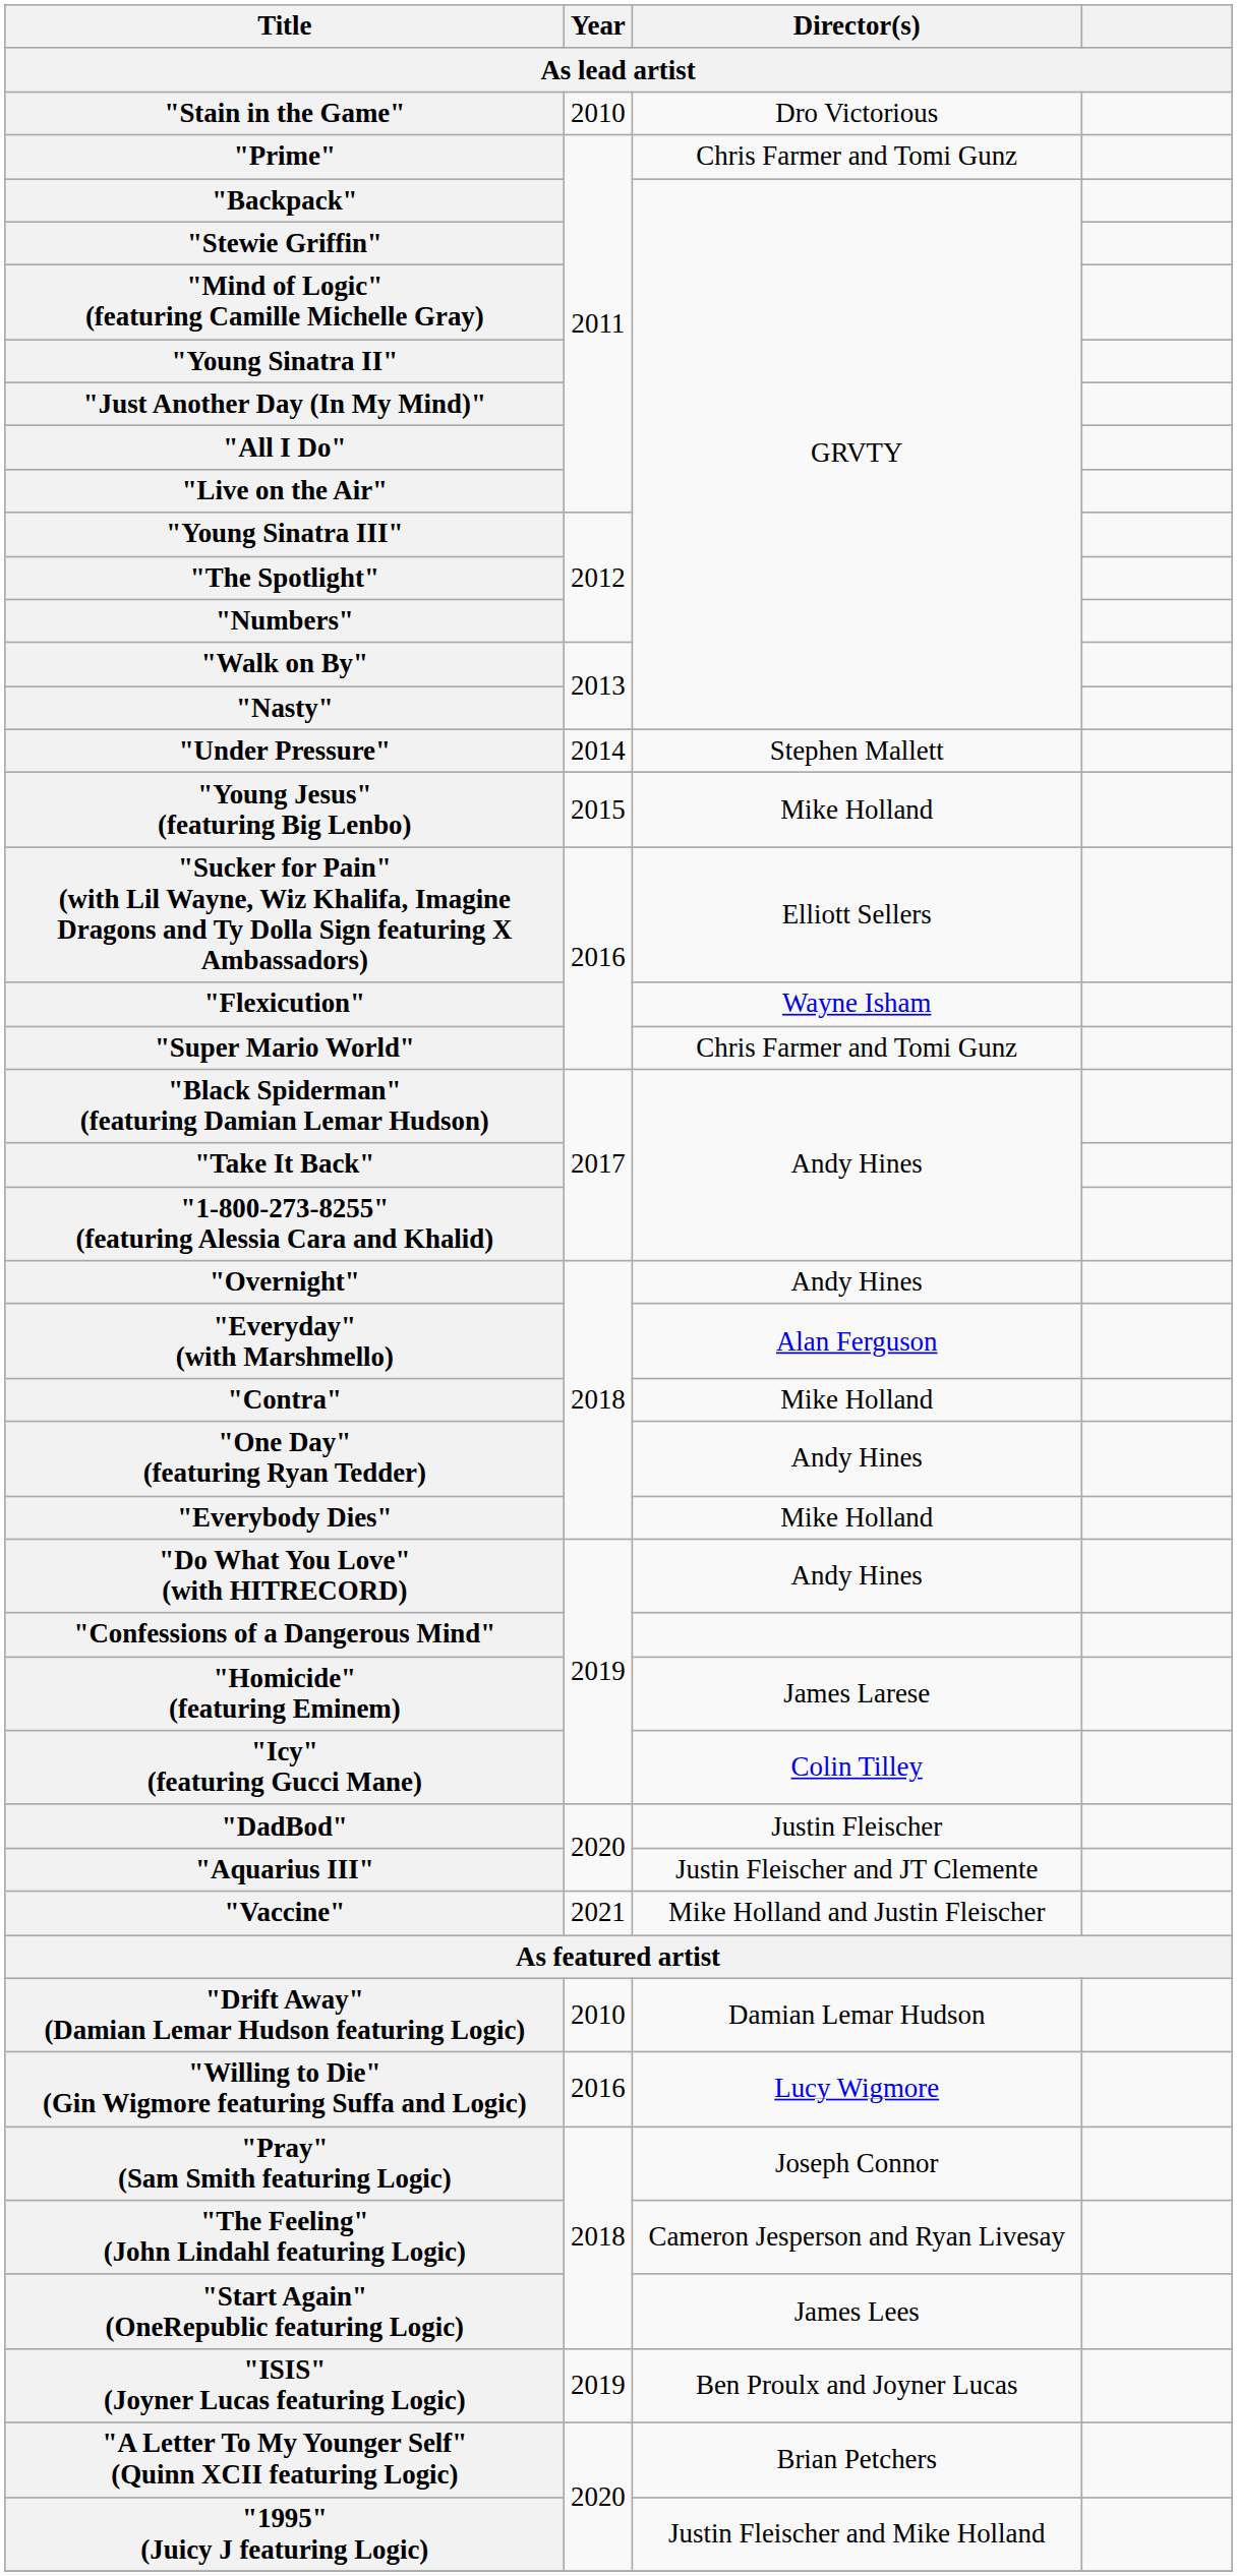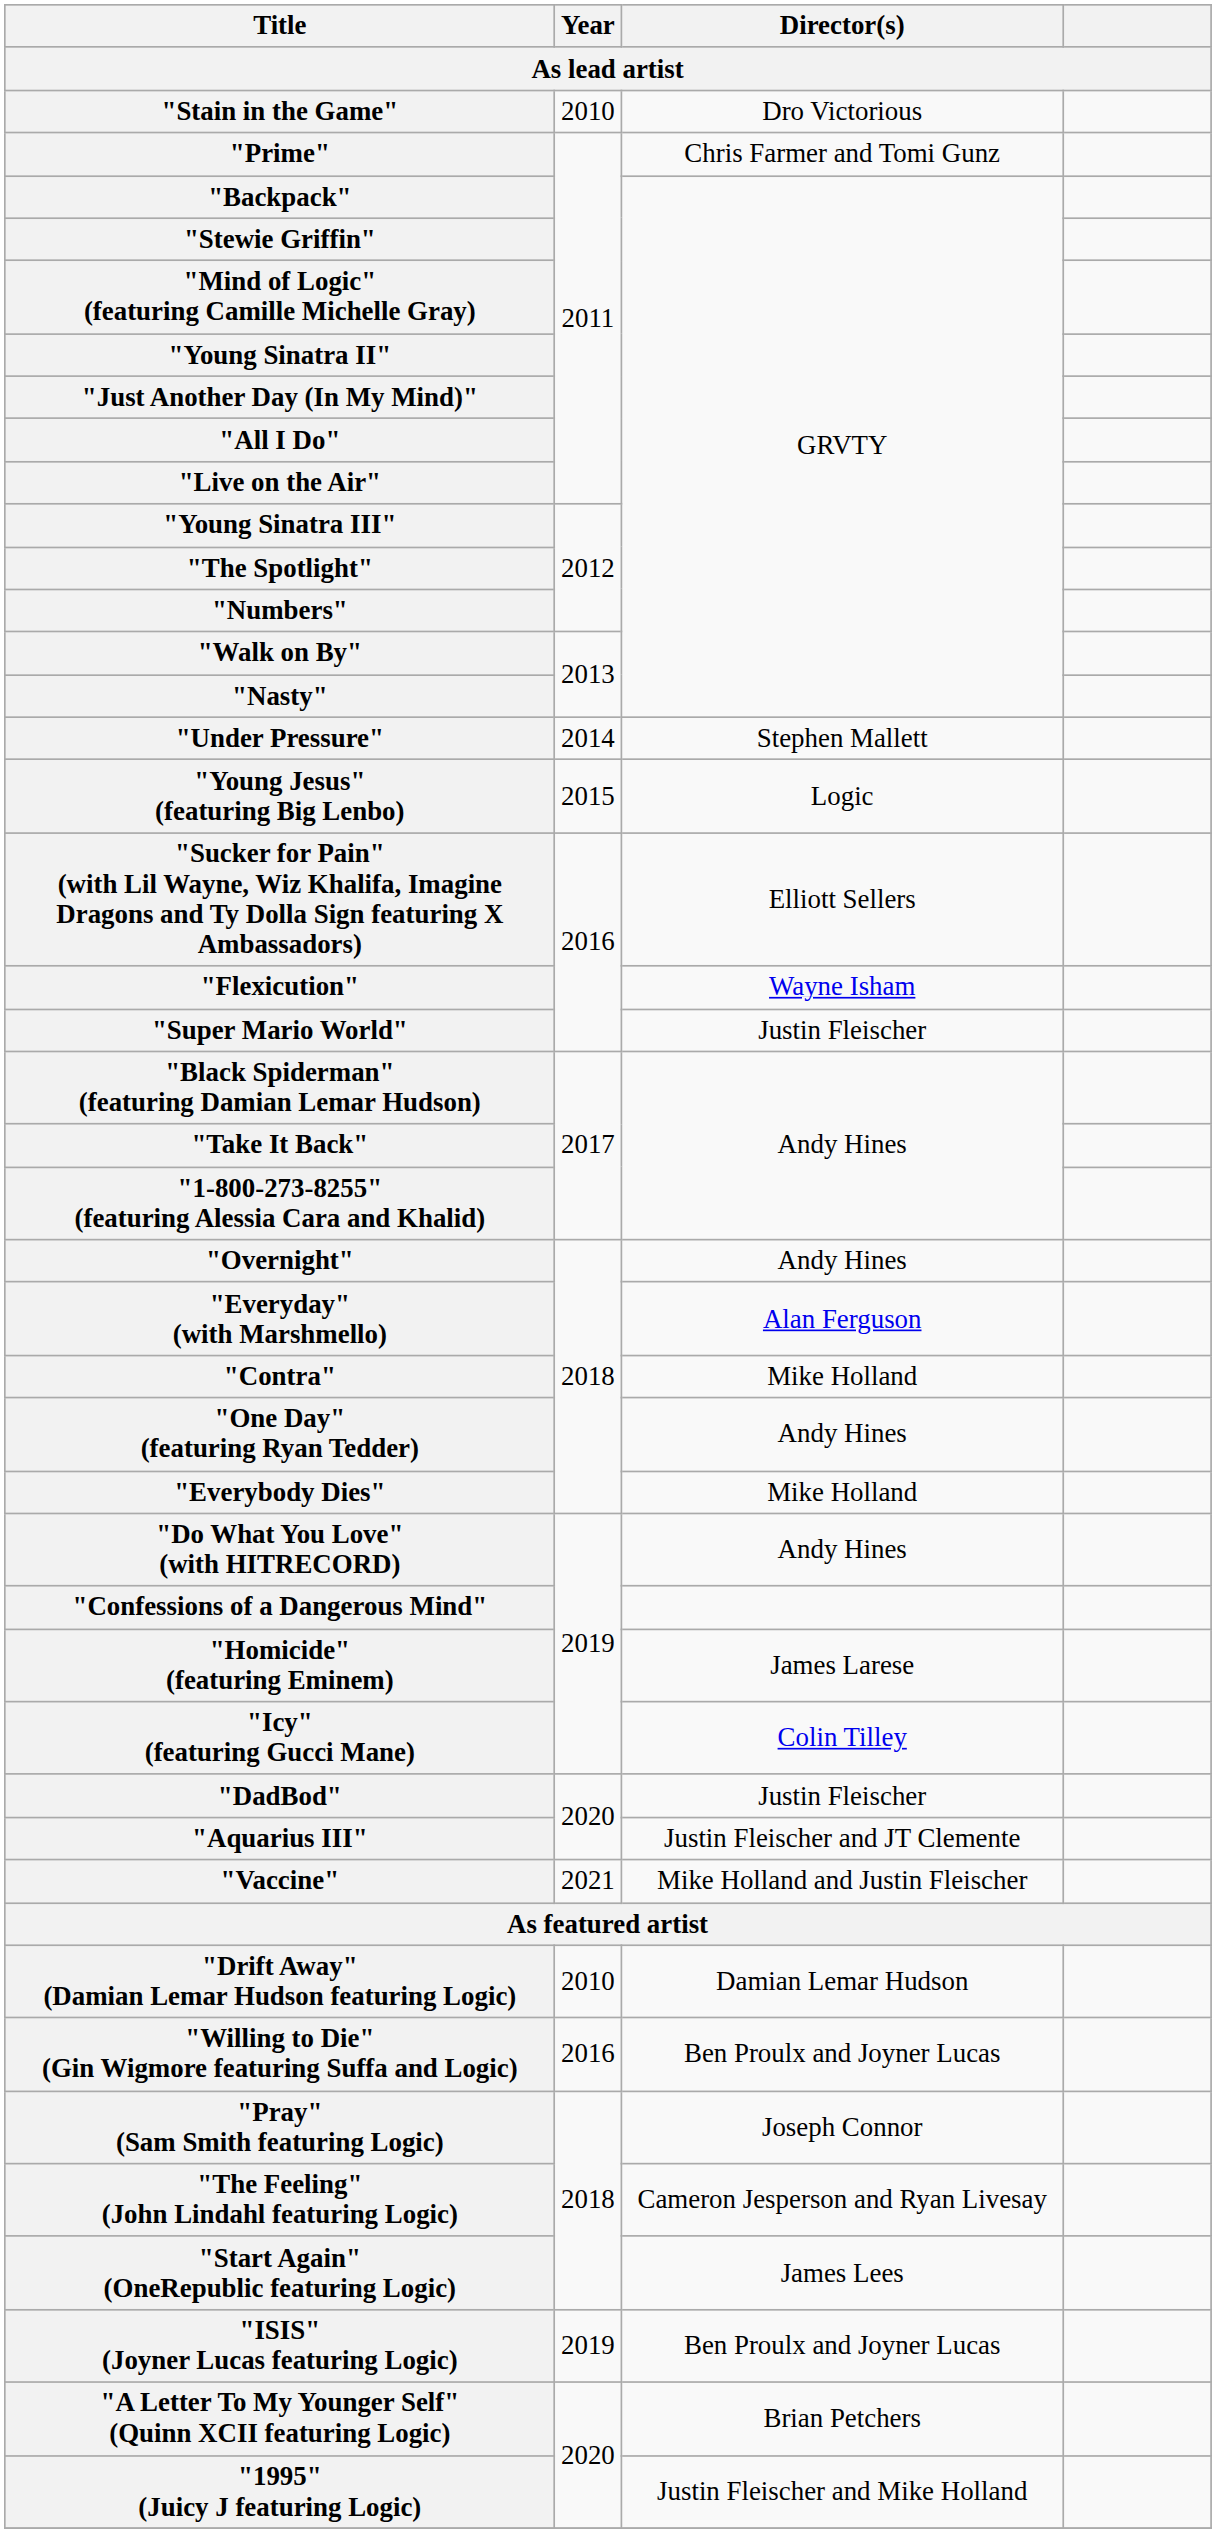 <table class="wikitable plainrowheaders" style="text-align:center;">
 <tr>
 <th scope="col" style="width:20em;">Title</th>
 <th scope="col" style="width:1em;">Year</th>
 <th scope="col" style="width:16em;">Director(s)</th>
 <th scope="col" style="width:5em;"></th>
 </tr>
 <tr>
 <th scope="col" colspan="5">As lead artist</th>
 </tr>
 <tr>
 <th scope="row">"Stain in the Game"</th>
 <td>2010</td>
 <td>Dro Victorious</td>
 <td></td>
 </tr>
 <tr>
 <th scope="row">"Prime"</th>
 <td rowspan="8">2011</td>
 <td>Chris Farmer and Tomi Gunz</td>
 <td></td>
 </tr>
 <tr>
 <th scope="row">"Backpack"</th>
 <td rowspan="12">GRVTY</td>
 <td></td>
 </tr>
 <tr>
 <th scope="row">"Stewie Griffin"</th>
 <td></td>
 </tr>
 <tr>
 <th scope="row">"Mind of Logic"<br><span>(featuring Camille Michelle Gray)</span></th>
 <td></td>
 </tr>
 <tr>
 <th scope="row">"Young Sinatra II"</th>
 <td></td>
 </tr>
 <tr>
 <th scope="row">"Just Another Day (In My Mind)"</th>
 <td></td>
 </tr>
 <tr>
 <th scope="row">"All I Do"</th>
 <td></td>
 </tr>
 <tr>
 <th scope="row">"Live on the Air"</th>
 <td></td>
 </tr>
 <tr>
 <th scope="row">"Young Sinatra III"</th>
 <td rowspan="3">2012</td>
 <td></td>
 </tr>
 <tr>
 <th scope="row">"The Spotlight"</th>
 <td></td>
 </tr>
 <tr>
 <th scope="row">"Numbers"</th>
 <td></td>
 </tr>
 <tr>
 <th scope="row">"Walk on By"</th>
 <td rowspan="2">2013</td>
 <td></td>
 </tr>
 <tr>
 <th scope="row">"Nasty"</th>
 <td></td>
 </tr>
 <tr>
 <th scope="row">"Under Pressure"</th>
 <td>2014</td>
 <td>Stephen Mallett</td>
 <td></td>
 </tr>
 <tr>
 <th scope="row">"Young Jesus"<br><span>(featuring Big Lenbo)</span></th>
 <td>2015</td>
-<td>Mike Holland</td>
+<td>Logic</td>
 <td></td>
 </tr>
 <tr>
 <th scope="row">"Sucker for Pain"<br><span>(with Lil Wayne, Wiz Khalifa, Imagine Dragons and Ty Dolla Sign featuring X Ambassadors)</span></th>
 <td rowspan="3">2016</td>
 <td>Elliott Sellers</td>
 <td></td>
 </tr>
 <tr>
 <th scope="row">"Flexicution"</th>
 <td><a href='#'>Wayne Isham</a></td>
 <td></td>
 </tr>
 <tr>
 <th scope="row">"Super Mario World"</th>
-<td>Chris Farmer and Tomi Gunz</td>
+<td>Justin Fleischer</td>
 <td></td>
 </tr>
 <tr>
 <th scope="row">"Black Spiderman"<br><span>(featuring Damian Lemar Hudson)</span></th>
 <td rowspan="3">2017</td>
 <td rowspan="3">Andy Hines</td>
 <td></td>
 </tr>
 <tr>
 <th scope="row">"Take It Back"</th>
 <td></td>
 </tr>
 <tr>
 <th scope="row">"1-800-273-8255"<br><span>(featuring Alessia Cara and Khalid)</span></th>
 <td></td>
 </tr>
 <tr>
 <th scope="row">"Overnight"</th>
 <td rowspan="5">2018</td>
 <td>Andy Hines</td>
 <td></td>
 </tr>
 <tr>
 <th scope="row">"Everyday"<br><span>(with Marshmello)</span></th>
 <td><a href='#'>Alan Ferguson</a></td>
 <td></td>
 </tr>
 <tr>
 <th scope="row">"Contra"</th>
 <td>Mike Holland</td>
 <td></td>
 </tr>
 <tr>
 <th scope="row">"One Day"<br><span>(featuring Ryan Tedder)</span></th>
 <td>Andy Hines</td>
 <td></td>
 </tr>
 <tr>
 <th scope="row">"Everybody Dies"</th>
 <td>Mike Holland</td>
 <td></td>
 </tr>
 <tr>
 <th scope="row">"Do What You Love"<br><span>(with HITRECORD)</span></th>
 <td rowspan="4">2019</td>
 <td>Andy Hines</td>
 <td></td>
 </tr>
 <tr>
 <th scope="row">"Confessions of a Dangerous Mind"</th>
 <td></td>
 <td></td>
 </tr>
 <tr>
 <th scope="row">"Homicide"<br><span>(featuring Eminem)</span></th>
 <td>James Larese</td>
 <td></td>
 </tr>
 <tr>
 <th scope="row">"Icy"<br><span>(featuring Gucci Mane)</span></th>
 <td><a href='#'>Colin Tilley</a></td>
 <td></td>
 </tr>
 <tr>
 <th scope="row">"DadBod"</th>
 <td rowspan="2">2020</td>
 <td>Justin Fleischer</td>
 <td></td>
 </tr>
 <tr>
 <th scope="row">"Aquarius III"</th>
 <td>Justin Fleischer and JT Clemente</td>
 <td></td>
 </tr>
 <tr>
 <th scope="row">"Vaccine"</th>
 <td rowspan="1">2021</td>
 <td>Mike Holland and Justin Fleischer</td>
 <td></td>
 </tr>
 <tr>
 <th scope="col" colspan="5">As featured artist</th>
 </tr>
 <tr>
 <th scope="row">"Drift Away"<br><span>(Damian Lemar Hudson featuring Logic)</span></th>
 <td>2010</td>
 <td>Damian Lemar Hudson</td>
 <td></td>
 </tr>
 <tr>
 <th scope="row">"Willing to Die"<br><span>(Gin Wigmore featuring Suffa and Logic)</span></th>
 <td>2016</td>
-<td><a href='#'>Lucy Wigmore</a></td>
+<td>Ben Proulx and Joyner Lucas</td>
 <td></td>
 </tr>
 <tr>
 <th scope="row">"Pray"<br><span>(Sam Smith featuring Logic)</span></th>
 <td rowspan="3">2018</td>
 <td>Joseph Connor</td>
 <td></td>
 </tr>
 <tr>
 <th scope="row">"The Feeling"<br><span>(John Lindahl featuring Logic)</span></th>
 <td>Cameron Jesperson and Ryan Livesay</td>
 <td></td>
 </tr>
 <tr>
 <th scope="row">"Start Again"<br><span>(OneRepublic featuring Logic)</span></th>
 <td>James Lees</td>
 <td></td>
 </tr>
 <tr>
 <th scope="row">"ISIS"<br><span>(Joyner Lucas featuring Logic)</span></th>
 <td>2019</td>
 <td>Ben Proulx and Joyner Lucas</td>
 <td></td>
 </tr>
 <tr>
 <th scope="row">"A Letter To My Younger Self"<br><span>(Quinn XCII featuring Logic)</span></th>
 <td rowspan="2">2020</td>
 <td>Brian Petchers</td>
 <td></td>
 </tr>
 <tr>
 <th scope="row">"1995"<br><span>(Juicy J featuring Logic)</span></th>
 <td>Justin Fleischer and Mike Holland</td>
 <td></td>
 </tr>
 <tr>
 </tr>
 </table>
